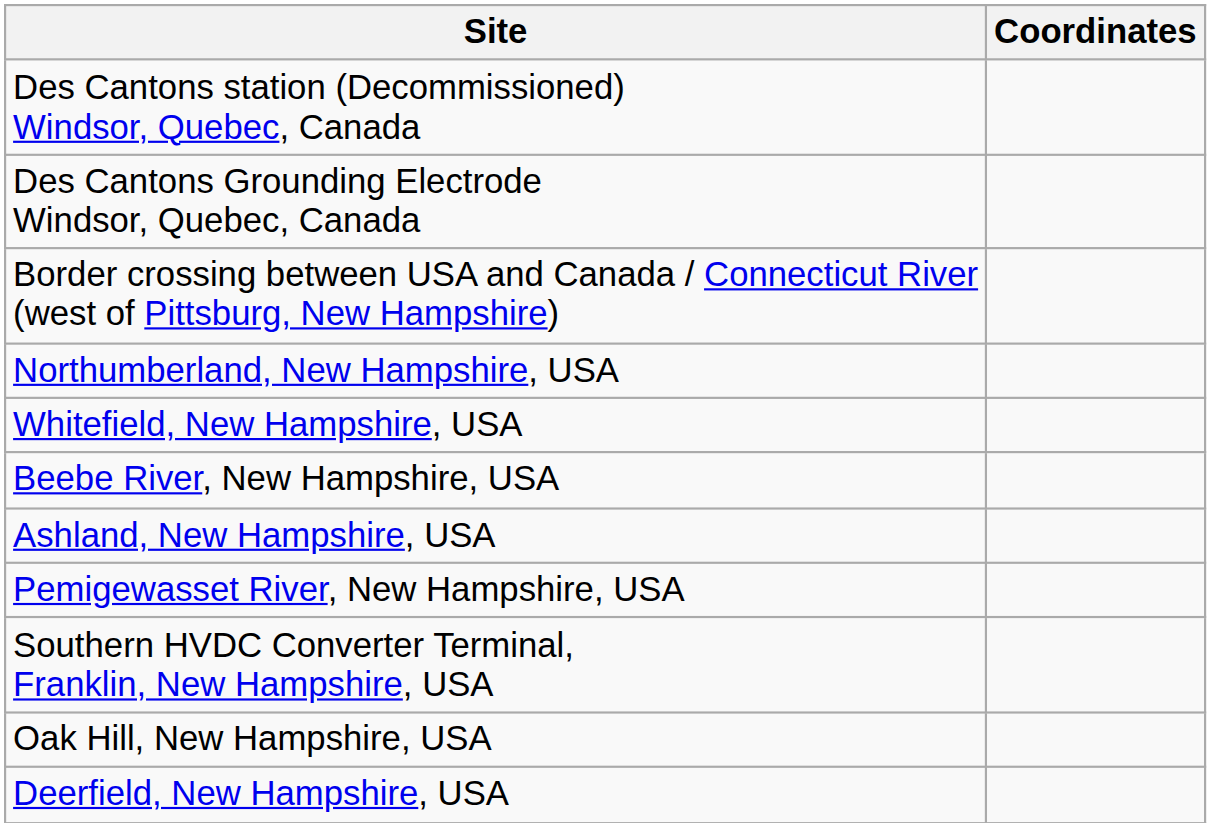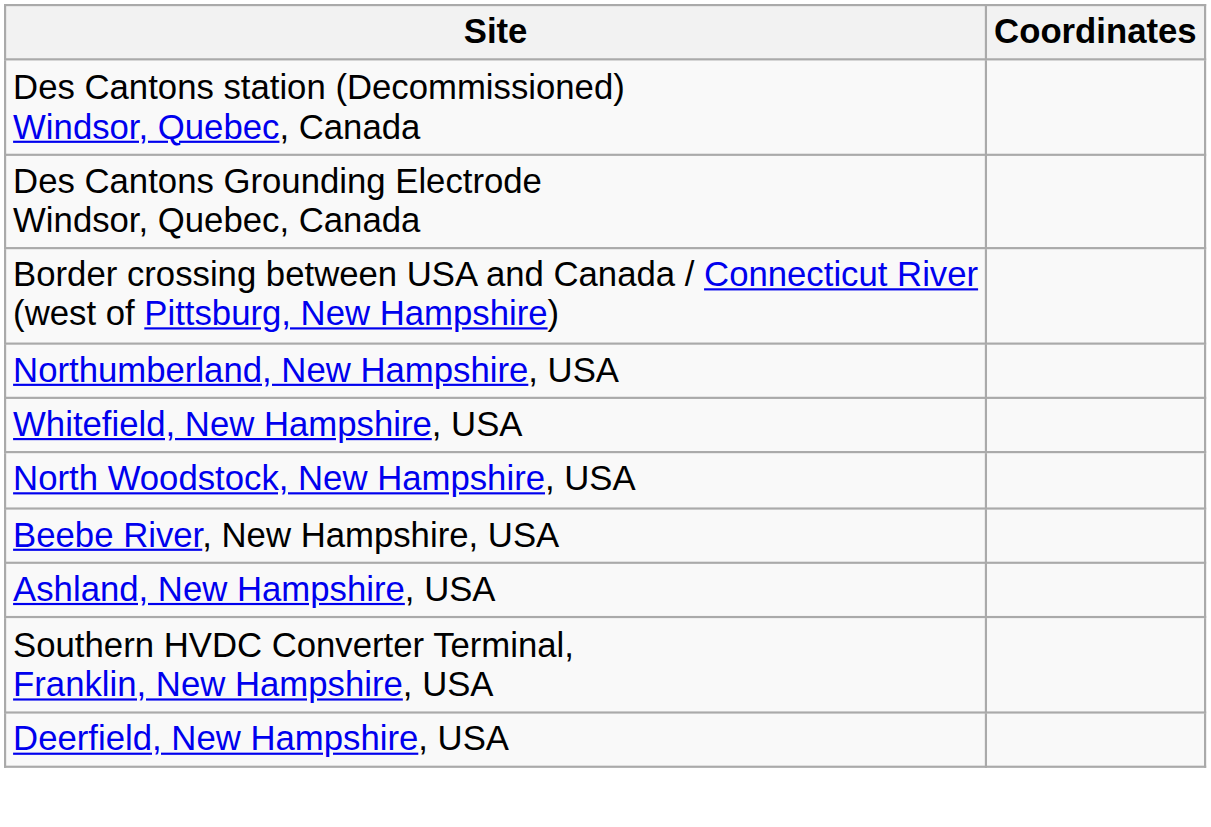 <table class="wikitable sortable">
 <tr>
 <th>Site</th>
 <th>Coordinates</th>
 </tr>
 <tr>
 <td>Des Cantons station (Decommissioned) <br><a href='#'>Windsor, Quebec</a>, Canada</td>
 <td></td>
 </tr>
 <tr>
 <td>Des Cantons Grounding Electrode<br>Windsor, Quebec, Canada</td>
 <td></td>
 </tr>
 <tr>
 <td>Border crossing between USA and Canada  / <a href='#'>Connecticut River</a><br>(west of <a href='#'>Pittsburg, New Hampshire</a>)</td>
 <td></td>
 </tr>
 <tr>
 <td><a href='#'>Northumberland, New Hampshire</a>, USA</td>
 <td></td>
 </tr>
 <tr>
 <td><a href='#'>Whitefield, New Hampshire</a>, USA</td>
 <td></td>
 </tr>
 <tr>
+<td><a href='#'>North Woodstock, New Hampshire</a>, USA</td>
+<td></td>
+</tr>
+<tr>
 <td><a href='#'>Beebe River</a>, New Hampshire, USA</td>
 <td></td>
 </tr>
 <tr>
 <td><a href='#'>Ashland, New Hampshire</a>, USA</td>
 <td></td>
 </tr>
 <tr>
-<td><a href='#'>Pemigewasset River</a>, New Hampshire, USA</td>
-<td></td>
-</tr>
-<tr>
 <td>Southern HVDC Converter Terminal,<br><a href='#'>Franklin, New Hampshire</a>, USA</td>
-<td></td>
-</tr>
-<tr>
-<td>Oak Hill, New Hampshire, USA</td>
 <td></td>
 </tr>
 <tr>
 <td><a href='#'>Deerfield, New Hampshire</a>, USA</td>
 <td></td>
 </tr>
 </table>
